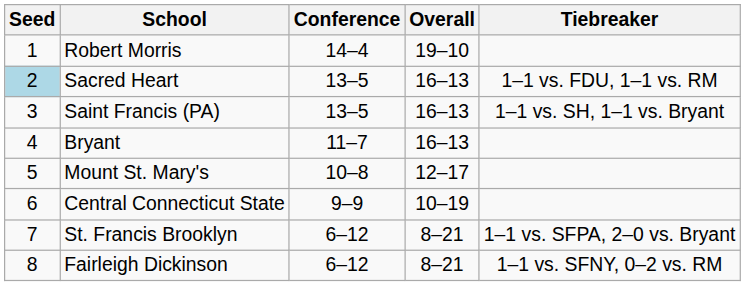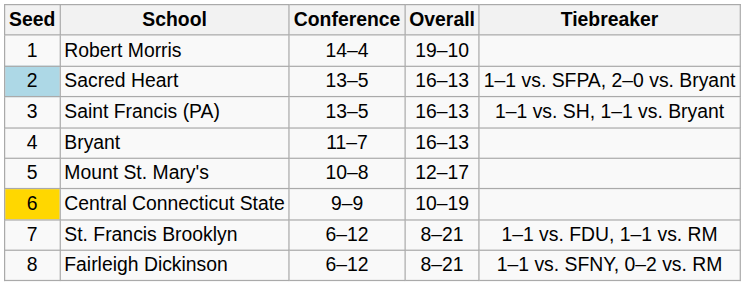 <table class="wikitable" style="text-align:center">
 <tr>
 <th>Seed</th>
 <th>School</th>
 <th>Conference</th>
 <th>Overall</th>
 <th>Tiebreaker</th>
 </tr>
 <tr>
 <td>1</td>
 <td align=left>Robert Morris</td>
 <td>14–4</td>
 <td>19–10</td>
 <td></td>
 </tr>
 <tr>
 <td style="background: lightblue;">2</td>
 <td align=left>Sacred Heart</td>
 <td>13–5</td>
 <td>16–13</td>
-<td>1–1 vs. FDU, 1–1 vs. RM</td>
+<td>1–1 vs. SFPA, 2–0 vs. Bryant</td>
 </tr>
 <tr>
 <td>3</td>
 <td align=left>Saint Francis (PA)</td>
 <td>13–5</td>
 <td>16–13</td>
 <td>1–1 vs. SH, 1–1 vs. Bryant</td>
 </tr>
 <tr>
 <td>4</td>
 <td align=left>Bryant</td>
 <td>11–7</td>
 <td>16–13</td>
 <td></td>
 </tr>
 <tr>
 <td>5</td>
 <td align=left>Mount St. Mary's</td>
 <td>10–8</td>
 <td>12–17</td>
 <td></td>
 </tr>
 <tr>
-<td>6</td>
+<td style="background: gold;">6</td>
 <td align=left>Central Connecticut State</td>
 <td>9–9</td>
 <td>10–19</td>
 <td></td>
 </tr>
 <tr>
 <td>7</td>
 <td align=left>St. Francis Brooklyn</td>
 <td>6–12</td>
 <td>8–21</td>
-<td>1–1 vs. SFPA, 2–0 vs. Bryant</td>
+<td>1–1 vs. FDU, 1–1 vs. RM</td>
 </tr>
 <tr>
 <td>8</td>
 <td align=left>Fairleigh Dickinson</td>
 <td>6–12</td>
 <td>8–21</td>
 <td>1–1 vs. SFNY, 0–2 vs. RM</td>
 </tr>
 </table>
